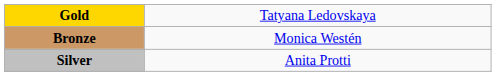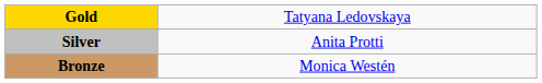 <table class="wikitable" style="text-align:center; " width="35%">
 <tr>
 <td bgcolor="gold"><strong>Gold</strong></td>
 <td><a href='#'>Tatyana Ledovskaya</a><br>  <small><em></em></small></td>
 </tr>
 <tr>
+<td bgcolor="silver"><strong>Silver</strong></td>
+<td><a href='#'>Anita Protti</a><br>  <small><em></em></small></td>
+</tr>
+<tr>
 <td bgcolor="CC9966"><strong>Bronze</strong></td>
 <td><a href='#'>Monica Westén</a><br>  <small><em></em></small></td>
 </tr>
-<tr>
-<td bgcolor="silver"><strong>Silver</strong></td>
-<td><a href='#'>Anita Protti</a><br>  <small><em></em></small></td>
-</tr>
 </table>
